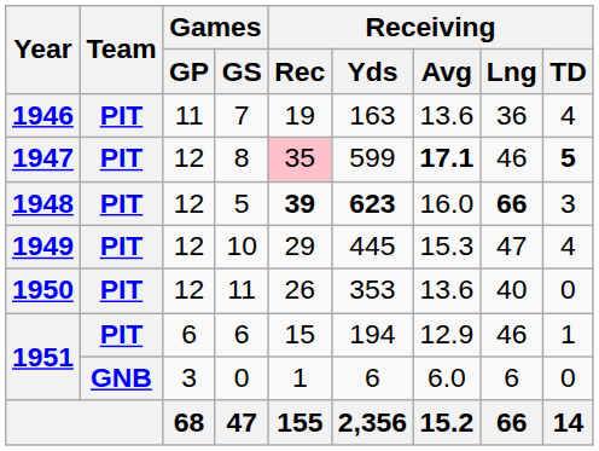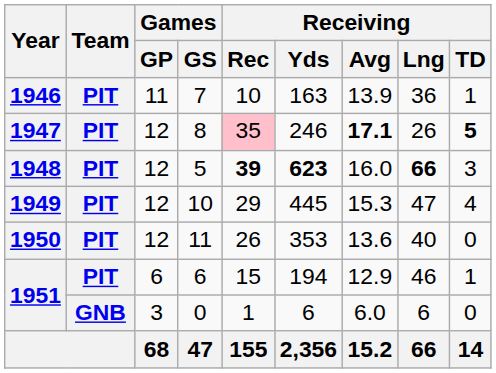 <table class="wikitable" style="text-align:center">
 <tr>
 <th rowspan="2">Year</th>
 <th rowspan="2">Team</th>
 <th colspan="2">Games</th>
 <th colspan="5">Receiving</th>
 </tr>
 <tr>
 <th>GP</th>
 <th>GS</th>
 <th>Rec</th>
 <th>Yds</th>
 <th>Avg</th>
 <th>Lng</th>
 <th>TD</th>
 </tr>
 <tr>
 <th><a href='#'>1946</a></th>
 <th><a href='#'>PIT</a></th>
 <td>11</td>
 <td>7</td>
-<td>19</td>
+<td>10</td>
 <td>163</td>
-<td>13.6</td>
+<td>13.9</td>
 <td>36</td>
-<td>4</td>
+<td>1</td>
 </tr>
 <tr>
 <th><a href='#'>1947</a></th>
 <th><a href='#'>PIT</a></th>
 <td>12</td>
 <td>8</td>
 <td style="background: pink;">35</td>
-<td>599</td>
+<td>246</td>
 <td><strong>17.1</strong></td>
-<td>46</td>
+<td>26</td>
 <td><strong>5</strong></td>
 </tr>
 <tr>
 <th><a href='#'>1948</a></th>
 <th><a href='#'>PIT</a></th>
 <td>12</td>
 <td>5</td>
 <td><strong>39</strong></td>
 <td><strong>623</strong></td>
 <td>16.0</td>
 <td><strong>66</strong></td>
 <td>3</td>
 </tr>
 <tr>
 <th><a href='#'>1949</a></th>
 <th><a href='#'>PIT</a></th>
 <td>12</td>
 <td>10</td>
 <td>29</td>
 <td>445</td>
 <td>15.3</td>
 <td>47</td>
 <td>4</td>
 </tr>
 <tr>
 <th><a href='#'>1950</a></th>
 <th><a href='#'>PIT</a></th>
 <td>12</td>
 <td>11</td>
 <td>26</td>
 <td>353</td>
 <td>13.6</td>
 <td>40</td>
 <td>0</td>
 </tr>
 <tr>
 <th rowspan="2"><a href='#'>1951</a></th>
 <th><a href='#'>PIT</a></th>
 <td>6</td>
 <td>6</td>
 <td>15</td>
 <td>194</td>
 <td>12.9</td>
 <td>46</td>
 <td>1</td>
 </tr>
 <tr>
 <th><a href='#'>GNB</a></th>
 <td>3</td>
 <td>0</td>
 <td>1</td>
 <td>6</td>
 <td>6.0</td>
 <td>6</td>
 <td>0</td>
 </tr>
 <tr>
 <th colspan="2"></th>
 <th>68</th>
 <th>47</th>
 <th>155</th>
 <th>2,356</th>
 <th>15.2</th>
 <th>66</th>
 <th>14</th>
 </tr>
 </table>
